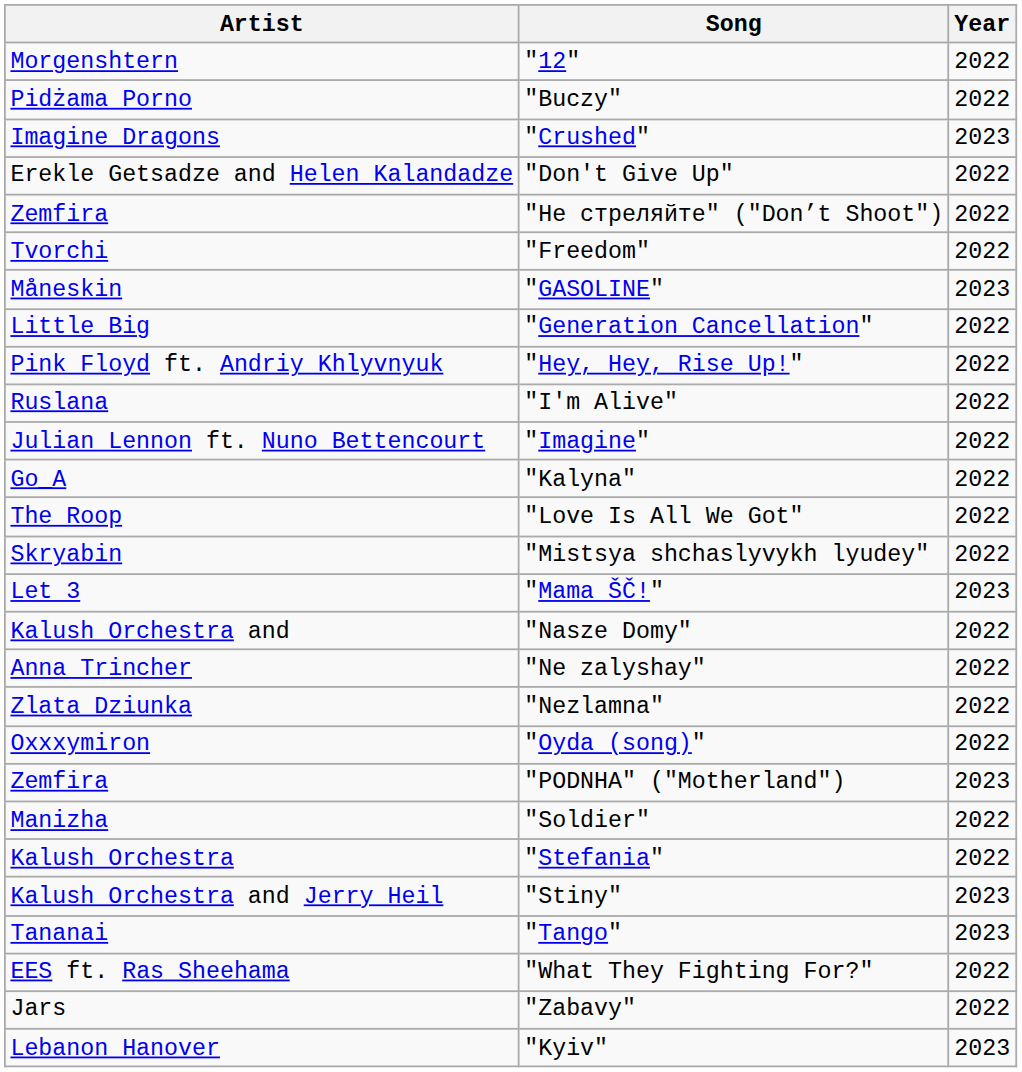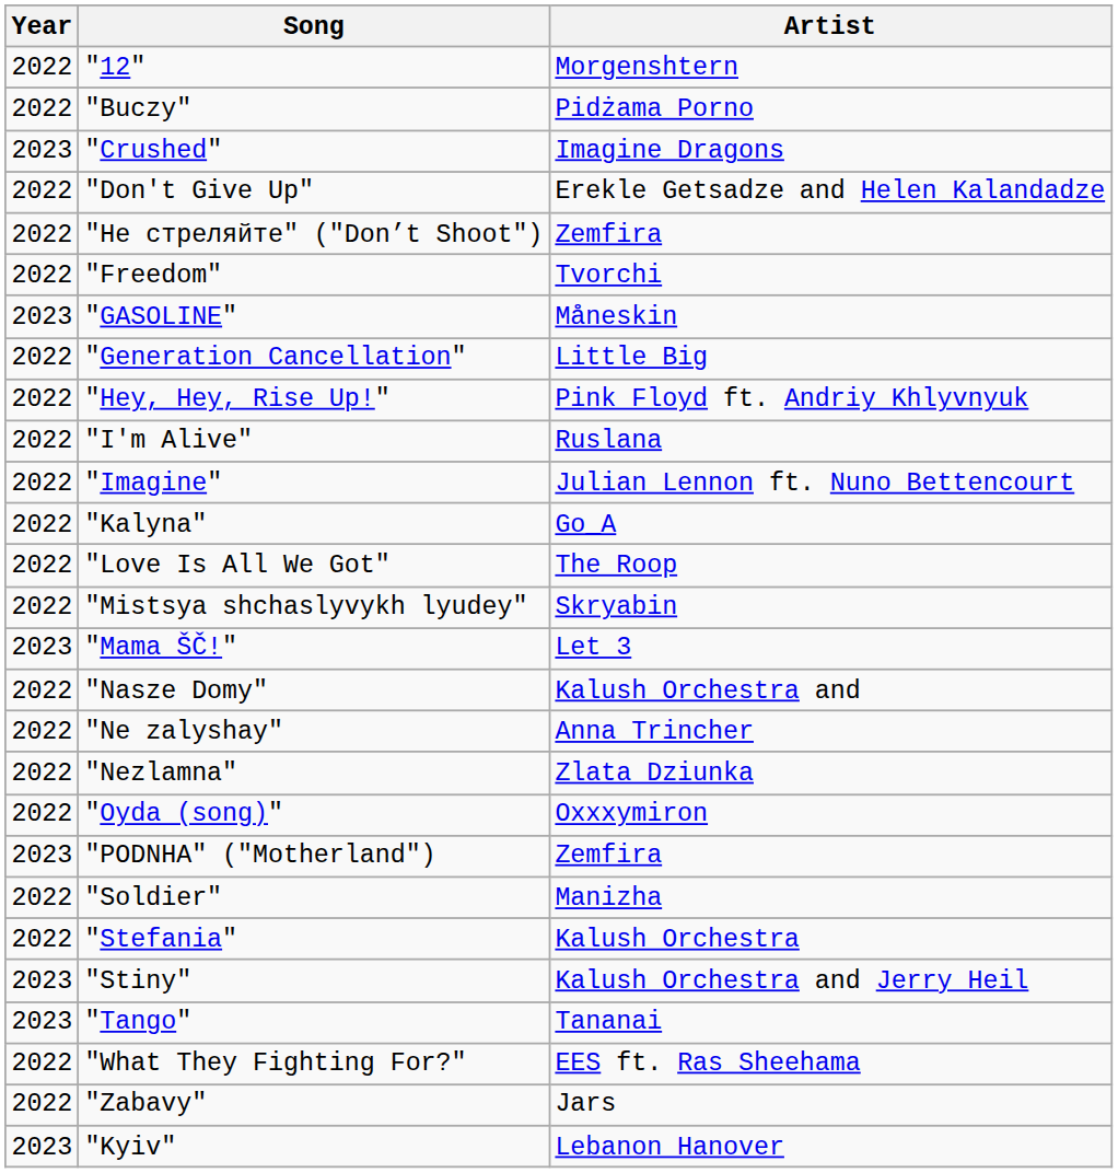 <table class="wikitable sortable">
 <tr>
+<th>Year</th>
+<th>Song</th>
 <th>Artist</th>
-<th>Song</th>
-<th>Year</th>
 </tr>
 <tr>
+<td>2022</td>
+<td>"<a href='#'>12</a>"</td>
 <td><a href='#'>Morgenshtern</a></td>
-<td>"<a href='#'>12</a>"</td>
-<td>2022</td>
 </tr>
 <tr>
+<td>2022</td>
+<td>"Buczy"</td>
 <td><a href='#'>Pidżama Porno</a></td>
-<td>"Buczy"</td>
-<td>2022</td>
 </tr>
 <tr>
+<td>2023</td>
+<td>"<a href='#'>Crushed</a>"</td>
 <td><a href='#'>Imagine Dragons</a></td>
-<td>"<a href='#'>Crushed</a>"</td>
-<td>2023</td>
 </tr>
 <tr>
+<td>2022</td>
+<td>"Don't Give Up"</td>
 <td>Erekle Getsadze and <a href='#'>Helen Kalandadze</a></td>
-<td>"Don't Give Up"</td>
-<td>2022</td>
 </tr>
 <tr>
+<td>2022</td>
+<td>"Не стреляйте" ("Don’t Shoot")</td>
 <td><a href='#'>Zemfira</a></td>
-<td>"Не стреляйте" ("Don’t Shoot")</td>
-<td>2022</td>
 </tr>
 <tr>
+<td>2022</td>
+<td>"Freedom"</td>
 <td><a href='#'>Tvorchi</a></td>
-<td>"Freedom"</td>
-<td>2022</td>
 </tr>
 <tr>
+<td>2023</td>
+<td>"<a href='#'>GASOLINE</a>"</td>
 <td><a href='#'>Måneskin</a></td>
-<td>"<a href='#'>GASOLINE</a>"</td>
-<td>2023</td>
 </tr>
 <tr>
+<td>2022</td>
+<td>"<a href='#'>Generation Cancellation</a>"</td>
 <td><a href='#'>Little Big</a></td>
-<td>"<a href='#'>Generation Cancellation</a>"</td>
-<td>2022</td>
 </tr>
 <tr>
+<td>2022</td>
+<td>"<a href='#'>Hey, Hey, Rise Up!</a>"</td>
 <td><a href='#'>Pink Floyd</a> ft. <a href='#'>Andriy Khlyvnyuk</a></td>
-<td>"<a href='#'>Hey, Hey, Rise Up!</a>"</td>
-<td>2022</td>
 </tr>
 <tr>
+<td>2022</td>
+<td>"I'm Alive"</td>
 <td><a href='#'>Ruslana</a></td>
-<td>"I'm Alive"</td>
-<td>2022</td>
 </tr>
 <tr>
+<td>2022</td>
+<td>"<a href='#'>Imagine</a>"</td>
 <td><a href='#'>Julian Lennon</a> ft. <a href='#'>Nuno Bettencourt</a></td>
-<td>"<a href='#'>Imagine</a>"</td>
-<td>2022</td>
 </tr>
 <tr>
+<td>2022</td>
+<td>"Kalyna"</td>
 <td><a href='#'>Go_A</a></td>
-<td>"Kalyna"</td>
-<td>2022</td>
 </tr>
 <tr>
+<td>2022</td>
+<td>"Love Is All We Got"</td>
 <td><a href='#'>The Roop</a></td>
-<td>"Love Is All We Got"</td>
-<td>2022</td>
 </tr>
 <tr>
+<td>2022</td>
+<td>"Mistsya shchaslyvykh lyudey" </td>
 <td><a href='#'>Skryabin</a></td>
-<td>"Mistsya shchaslyvykh lyudey" </td>
-<td>2022</td>
 </tr>
 <tr>
+<td>2023</td>
+<td>"<a href='#'>Mama ŠČ!</a>"</td>
 <td><a href='#'>Let 3</a></td>
-<td>"<a href='#'>Mama ŠČ!</a>"</td>
-<td>2023</td>
 </tr>
 <tr>
+<td>2022</td>
+<td>"Nasze Domy"</td>
 <td><a href='#'>Kalush Orchestra</a> and </td>
-<td>"Nasze Domy"</td>
-<td>2022</td>
 </tr>
 <tr>
+<td>2022</td>
+<td>"Ne zalyshay" </td>
 <td><a href='#'>Anna Trincher</a></td>
-<td>"Ne zalyshay" </td>
-<td>2022</td>
 </tr>
 <tr>
+<td>2022</td>
+<td>"Nezlamna" </td>
 <td><a href='#'>Zlata Dziunka</a></td>
-<td>"Nezlamna" </td>
-<td>2022</td>
 </tr>
 <tr>
+<td>2022</td>
+<td>"<a href='#'>Oyda (song)</a>"</td>
 <td><a href='#'>Oxxxymiron</a></td>
-<td>"<a href='#'>Oyda (song)</a>"</td>
-<td>2022</td>
 </tr>
 <tr>
+<td>2023</td>
+<td>"PODNHA" ("Motherland")</td>
 <td><a href='#'>Zemfira</a></td>
-<td>"PODNHA" ("Motherland")</td>
-<td>2023</td>
 </tr>
 <tr>
+<td>2022</td>
+<td>"Soldier"</td>
 <td><a href='#'>Manizha</a></td>
-<td>"Soldier"</td>
-<td>2022</td>
 </tr>
 <tr>
+<td>2022</td>
+<td>"<a href='#'>Stefania</a>"</td>
 <td><a href='#'>Kalush Orchestra</a></td>
-<td>"<a href='#'>Stefania</a>"</td>
-<td>2022</td>
 </tr>
 <tr>
+<td>2023</td>
+<td>"Stiny" </td>
 <td><a href='#'>Kalush Orchestra</a> and <a href='#'>Jerry Heil</a></td>
-<td>"Stiny" </td>
-<td>2023</td>
 </tr>
 <tr>
+<td>2023</td>
+<td>"<a href='#'>Tango</a>"</td>
 <td><a href='#'>Tananai</a></td>
-<td>"<a href='#'>Tango</a>"</td>
-<td>2023</td>
 </tr>
 <tr>
+<td>2022</td>
+<td>"What They Fighting For?"</td>
 <td><a href='#'>EES</a> ft. <a href='#'>Ras Sheehama</a></td>
-<td>"What They Fighting For?"</td>
-<td>2022</td>
 </tr>
 <tr>
+<td>2022</td>
+<td>"Zabavy"</td>
 <td>Jars</td>
-<td>"Zabavy"</td>
-<td>2022</td>
 </tr>
 <tr>
+<td>2023</td>
+<td>"Kyiv"</td>
 <td><a href='#'>Lebanon Hanover</a></td>
-<td>"Kyiv"</td>
-<td>2023</td>
 </tr>
 </table>
